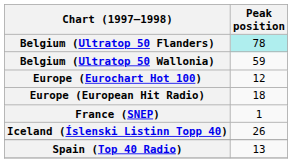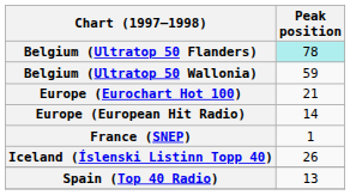 <table class="wikitable sortable plainrowheaders" style="text-align:center">
 <tr>
 <th scope="col">Chart (1997–1998)</th>
 <th scope="col">Peak<br>position</th>
 </tr>
 <tr>
 <th scope="row">Belgium (<a href='#'>Ultratop 50</a> Flanders)</th>
 <td style="background: paleturquoise;">78</td>
 </tr>
 <tr>
 <th scope="row">Belgium (<a href='#'>Ultratop 50</a> Wallonia)</th>
 <td>59</td>
 </tr>
 <tr>
 <th scope="row">Europe (<a href='#'>Eurochart Hot 100</a>)</th>
-<td>12</td>
+<td>21</td>
 </tr>
 <tr>
 <th scope="row">Europe (European Hit Radio)</th>
-<td>18</td>
+<td>14</td>
 </tr>
 <tr>
 <th scope="row">France (<a href='#'>SNEP</a>)</th>
 <td>1</td>
 </tr>
 <tr>
 <th scope="row">Iceland (<a href='#'>Íslenski Listinn Topp 40</a>)</th>
 <td>26</td>
 </tr>
 <tr>
 </tr>
 <tr>
 </tr>
 <tr>
 <th scope="row">Spain (<a href='#'>Top 40 Radio</a>)</th>
 <td>13</td>
 </tr>
 <tr>
 </tr>
 </table>
